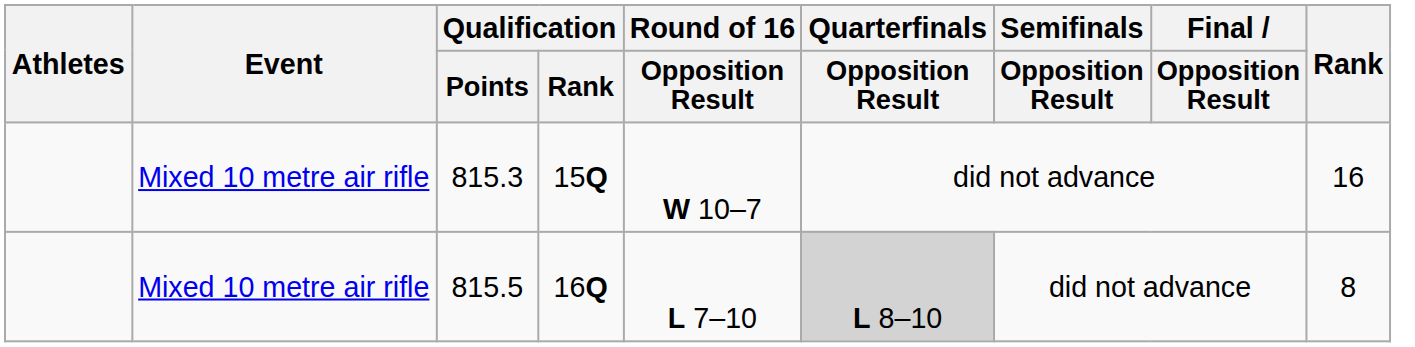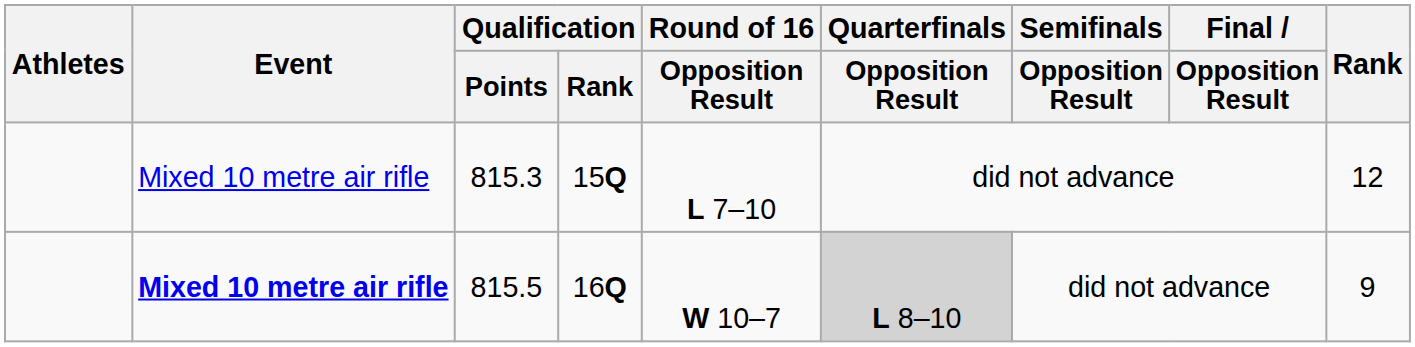 <table class="wikitable" style="font-size:90%;">
 <tr>
 <th rowspan=2>Athletes</th>
 <th rowspan=2>Event</th>
 <th colspan=2>Qualification</th>
 <th>Round of 16</th>
 <th>Quarterfinals</th>
 <th>Semifinals</th>
 <th>Final / </th>
 <th rowspan=2>Rank</th>
 </tr>
 <tr style="font-size:95%">
 <th>Points</th>
 <th>Rank</th>
 <th>Opposition<br>Result</th>
 <th>Opposition<br>Result</th>
 <th>Opposition<br>Result</th>
 <th>Opposition<br>Result</th>
 </tr>
 <tr align=center>
 <td align=left> <br> </td>
 <td align=left><a href='#'>Mixed 10 metre air rifle</a></td>
 <td>815.3</td>
 <td>15<strong>Q</strong></td>
-<td><br><br><strong>W</strong> 10–7</td>
+<td><br><br><strong>L</strong> 7–10</td>
 <td colspan=3>did not advance</td>
-<td>16</td>
+<td>12</td>
 </tr>
 <tr align=center>
 <td align=left><br></td>
-<td align=left><a href='#'>Mixed 10 metre air rifle</a></td>
+<td align=left><strong><a href='#'>Mixed 10 metre air rifle</a></strong></td>
 <td>815.5</td>
 <td>16<strong>Q</strong></td>
-<td><br><br><strong>L</strong> 7–10</td>
+<td><br><br><strong>W</strong> 10–7</td>
 <td style="background: lightgrey;"><br><br><strong>L</strong> 8–10</td>
 <td colspan=2>did not advance</td>
-<td>8</td>
+<td>9</td>
 </tr>
 </table>
